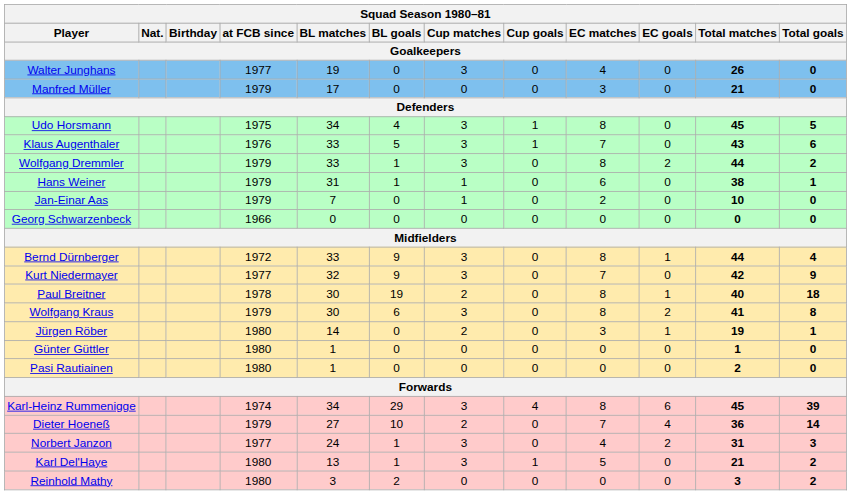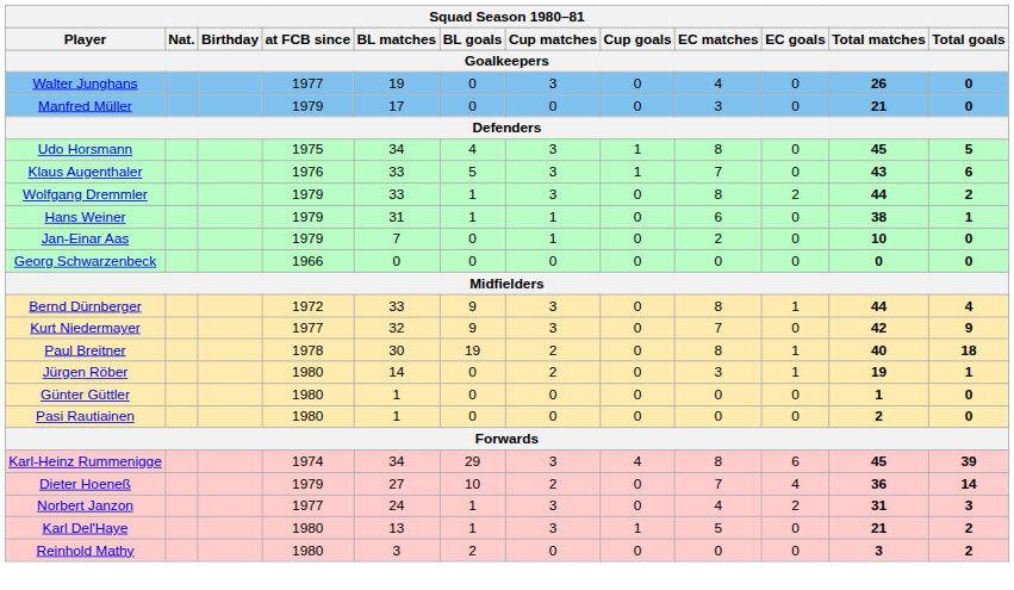 <table class="wikitable"  style="font-size:90%; text-align: center">
 <tr style="text-align:center; background:#dcdcdc;">
 <th colspan="12">Squad Season 1980–81</th>
 </tr>
 <tr style="text-align:center; background:#9c9c9c;">
 <th>Player</th>
 <th>Nat.</th>
 <th>Birthday</th>
 <th>at FCB since</th>
 <th>BL matches</th>
 <th>BL goals</th>
 <th>Cup matches</th>
 <th>Cup goals</th>
 <th>EC matches</th>
 <th>EC goals</th>
 <th>Total matches</th>
 <th>Total goals</th>
 </tr>
 <tr style="text-align:center; background:#dcdcdc;">
 <th colspan="12">Goalkeepers</th>
 </tr>
 <tr style="text-align:center; background:#7ec0ee;">
 <td><a href='#'>Walter Junghans</a></td>
 <td></td>
 <td></td>
 <td>1977</td>
 <td>19</td>
 <td>0</td>
 <td>3</td>
 <td>0</td>
 <td>4</td>
 <td>0</td>
 <td><strong>26</strong></td>
 <td><strong>0</strong></td>
 </tr>
 <tr style="text-align:center; background:#7ec0ee;">
 <td><a href='#'>Manfred Müller</a></td>
 <td></td>
 <td></td>
 <td>1979</td>
 <td>17</td>
 <td>0</td>
 <td>0</td>
 <td>0</td>
 <td>3</td>
 <td>0</td>
 <td><strong>21</strong></td>
 <td><strong>0</strong></td>
 </tr>
 <tr style="text-align:center; background:#dcdcdc;">
 <th colspan="12">Defenders</th>
 </tr>
 <tr style="text-align:center; background:#b9ffc5;">
 <td><a href='#'>Udo Horsmann</a></td>
 <td></td>
 <td></td>
 <td>1975</td>
 <td>34</td>
 <td>4</td>
 <td>3</td>
 <td>1</td>
 <td>8</td>
 <td>0</td>
 <td><strong>45</strong></td>
 <td><strong>5</strong></td>
 </tr>
 <tr style="text-align:center; background:#b9ffc5;">
 <td><a href='#'>Klaus Augenthaler</a></td>
 <td></td>
 <td></td>
 <td>1976</td>
 <td>33</td>
 <td>5</td>
 <td>3</td>
 <td>1</td>
 <td>7</td>
 <td>0</td>
 <td><strong>43</strong></td>
 <td><strong>6</strong></td>
 </tr>
 <tr style="text-align:center; background:#b9ffc5;">
 <td><a href='#'>Wolfgang Dremmler</a></td>
 <td></td>
 <td></td>
 <td>1979</td>
 <td>33</td>
 <td>1</td>
 <td>3</td>
 <td>0</td>
 <td>8</td>
 <td>2</td>
 <td><strong>44</strong></td>
 <td><strong>2</strong></td>
 </tr>
 <tr style="text-align:center; background:#b9ffc5;">
 <td><a href='#'>Hans Weiner</a></td>
 <td></td>
 <td></td>
 <td>1979</td>
 <td>31</td>
 <td>1</td>
 <td>1</td>
 <td>0</td>
 <td>6</td>
 <td>0</td>
 <td><strong>38</strong></td>
 <td><strong>1</strong></td>
 </tr>
 <tr style="text-align:center; background:#b9ffc5;">
 <td><a href='#'>Jan-Einar Aas</a></td>
 <td></td>
 <td></td>
 <td>1979</td>
 <td>7</td>
 <td>0</td>
 <td>1</td>
 <td>0</td>
 <td>2</td>
 <td>0</td>
 <td><strong>10</strong></td>
 <td><strong>0</strong></td>
 </tr>
 <tr style="text-align:center; background:#b9ffc5;">
 <td><a href='#'>Georg Schwarzenbeck</a></td>
 <td></td>
 <td></td>
 <td>1966</td>
 <td>0</td>
 <td>0</td>
 <td>0</td>
 <td>0</td>
 <td>0</td>
 <td>0</td>
 <td><strong>0</strong></td>
 <td><strong>0</strong></td>
 </tr>
 <tr style="text-align:center; background:#dcdcdc;">
 <th colspan="12">Midfielders</th>
 </tr>
 <tr style="text-align:center; background:#ffebad;">
 <td><a href='#'>Bernd Dürnberger</a></td>
 <td></td>
 <td></td>
 <td>1972</td>
 <td>33</td>
 <td>9</td>
 <td>3</td>
 <td>0</td>
 <td>8</td>
 <td>1</td>
 <td><strong>44</strong></td>
 <td><strong>4</strong></td>
 </tr>
 <tr style="text-align:center; background:#ffebad;">
 <td><a href='#'>Kurt Niedermayer</a></td>
 <td></td>
 <td></td>
 <td>1977</td>
 <td>32</td>
 <td>9</td>
 <td>3</td>
 <td>0</td>
 <td>7</td>
 <td>0</td>
 <td><strong>42</strong></td>
 <td><strong>9</strong></td>
 </tr>
 <tr style="text-align:center; background:#ffebad;">
 <td><a href='#'>Paul Breitner</a></td>
 <td></td>
 <td></td>
 <td>1978</td>
 <td>30</td>
 <td>19</td>
 <td>2</td>
 <td>0</td>
 <td>8</td>
 <td>1</td>
 <td><strong>40</strong></td>
 <td><strong>18</strong></td>
 </tr>
 <tr style="text-align:center; background:#ffebad;">
-<td><a href='#'>Wolfgang Kraus</a></td>
-<td></td>
-<td></td>
-<td>1979</td>
-<td>30</td>
-<td>6</td>
-<td>3</td>
-<td>0</td>
-<td>8</td>
-<td>2</td>
-<td><strong>41</strong></td>
-<td><strong>8</strong></td>
-</tr>
-<tr style="text-align:center; background:#ffebad;">
 <td><a href='#'>Jürgen Röber</a></td>
 <td></td>
 <td></td>
 <td>1980</td>
 <td>14</td>
 <td>0</td>
 <td>2</td>
 <td>0</td>
 <td>3</td>
 <td>1</td>
 <td><strong>19</strong></td>
 <td><strong>1</strong></td>
 </tr>
 <tr style="text-align:center; background:#ffebad;">
 <td><a href='#'>Günter Güttler</a></td>
 <td></td>
 <td></td>
 <td>1980</td>
 <td>1</td>
 <td>0</td>
 <td>0</td>
 <td>0</td>
 <td>0</td>
 <td>0</td>
 <td><strong>1</strong></td>
 <td><strong>0</strong></td>
 </tr>
 <tr style="text-align:center; background:#ffebad;">
 <td><a href='#'>Pasi Rautiainen</a></td>
 <td></td>
 <td></td>
 <td>1980</td>
 <td>1</td>
 <td>0</td>
 <td>0</td>
 <td>0</td>
 <td>0</td>
 <td>0</td>
 <td><strong>2</strong></td>
 <td><strong>0</strong></td>
 </tr>
 <tr align="center" style="background:#DCDCDC">
 <th colspan="12">Forwards</th>
 </tr>
 <tr style="text-align:center; background:#ffcbcb;">
 <td><a href='#'>Karl-Heinz Rummenigge</a></td>
 <td></td>
 <td></td>
 <td>1974</td>
 <td>34</td>
 <td>29</td>
 <td>3</td>
 <td>4</td>
 <td>8</td>
 <td>6</td>
 <td><strong>45</strong></td>
 <td><strong>39</strong></td>
 </tr>
 <tr style="text-align:center; background:#ffcbcb;">
 <td><a href='#'>Dieter Hoeneß</a></td>
 <td></td>
 <td></td>
 <td>1979</td>
 <td>27</td>
 <td>10</td>
 <td>2</td>
 <td>0</td>
 <td>7</td>
 <td>4</td>
 <td><strong>36</strong></td>
 <td><strong>14</strong></td>
 </tr>
 <tr style="text-align:center; background:#ffcbcb;">
 <td><a href='#'>Norbert Janzon</a></td>
 <td></td>
 <td></td>
 <td>1977</td>
 <td>24</td>
 <td>1</td>
 <td>3</td>
 <td>0</td>
 <td>4</td>
 <td>2</td>
 <td><strong>31</strong></td>
 <td><strong>3</strong></td>
 </tr>
 <tr style="text-align:center; background:#ffcbcb;">
 <td><a href='#'>Karl Del'Haye</a></td>
 <td></td>
 <td></td>
 <td>1980</td>
 <td>13</td>
 <td>1</td>
 <td>3</td>
 <td>1</td>
 <td>5</td>
 <td>0</td>
 <td><strong>21</strong></td>
 <td><strong>2</strong></td>
 </tr>
 <tr style="text-align:center; background:#ffcbcb;">
 <td><a href='#'>Reinhold Mathy</a></td>
 <td></td>
 <td></td>
 <td>1980</td>
 <td>3</td>
 <td>2</td>
 <td>0</td>
 <td>0</td>
 <td>0</td>
 <td>0</td>
 <td><strong>3</strong></td>
 <td><strong>2</strong></td>
 </tr>
 </table>
